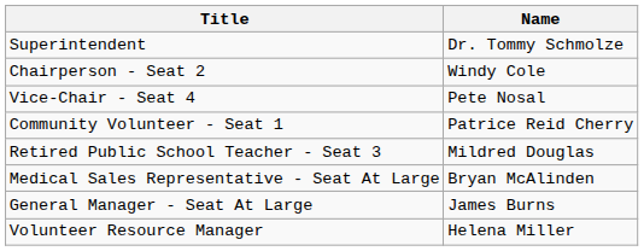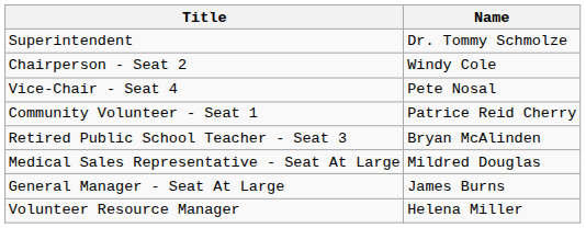 <table class="wikitable">
 <tr>
 <th>Title</th>
 <th>Name</th>
 </tr>
 <tr>
 <td>Superintendent</td>
 <td>Dr. Tommy Schmolze</td>
 </tr>
 <tr>
 <td>Chairperson - Seat 2</td>
 <td>Windy Cole</td>
 </tr>
 <tr>
 <td>Vice-Chair - Seat 4</td>
 <td>Pete Nosal</td>
 </tr>
 <tr>
 <td>Community Volunteer - Seat 1</td>
 <td>Patrice Reid Cherry</td>
 </tr>
 <tr>
 <td>Retired Public School Teacher - Seat 3</td>
-<td>Mildred Douglas</td>
+<td>Bryan McAlinden</td>
 </tr>
 <tr>
 <td>Medical Sales Representative - Seat At Large</td>
-<td>Bryan McAlinden</td>
+<td>Mildred Douglas</td>
 </tr>
 <tr>
 <td>General Manager - Seat At Large</td>
 <td>James Burns</td>
 </tr>
 <tr>
 <td>Volunteer Resource Manager</td>
 <td>Helena Miller</td>
 </tr>
 </table>
